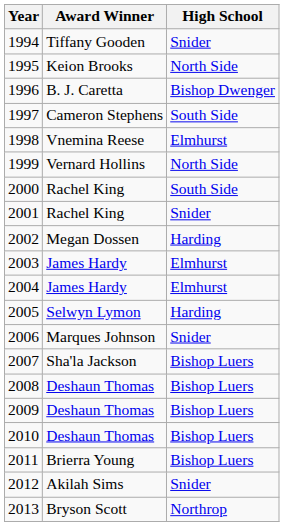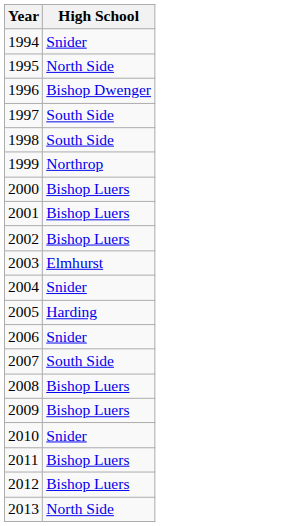 <table class="wikitable sortable">
 <tr>
 <th>Year</th>
-<th>Award Winner</th>
 <th>High School</th>
 </tr>
 <tr>
 <td>1994</td>
-<td>Tiffany Gooden</td>
 <td><a href='#'>Snider</a></td>
 </tr>
 <tr>
 <td>1995</td>
-<td>Keion Brooks</td>
 <td><a href='#'>North Side</a></td>
 </tr>
 <tr>
 <td>1996</td>
-<td>B. J. Caretta</td>
 <td><a href='#'>Bishop Dwenger</a></td>
 </tr>
 <tr>
 <td>1997</td>
-<td>Cameron Stephens</td>
 <td><a href='#'>South Side</a></td>
 </tr>
 <tr>
 <td>1998</td>
-<td>Vnemina Reese</td>
-<td><a href='#'>Elmhurst</a></td>
+<td><a href='#'>South Side</a></td>
 </tr>
 <tr>
 <td>1999</td>
-<td>Vernard Hollins</td>
-<td><a href='#'>North Side</a></td>
+<td><a href='#'>Northrop</a></td>
 </tr>
 <tr>
 <td>2000</td>
-<td>Rachel King</td>
-<td><a href='#'>South Side</a></td>
+<td><a href='#'>Bishop Luers</a></td>
 </tr>
 <tr>
 <td>2001</td>
-<td>Rachel King</td>
-<td><a href='#'>Snider</a></td>
+<td><a href='#'>Bishop Luers</a></td>
 </tr>
 <tr>
 <td>2002</td>
-<td>Megan Dossen</td>
-<td><a href='#'>Harding</a></td>
+<td><a href='#'>Bishop Luers</a></td>
 </tr>
 <tr>
 <td>2003</td>
-<td><a href='#'>James Hardy</a></td>
 <td><a href='#'>Elmhurst</a></td>
 </tr>
 <tr>
 <td>2004</td>
-<td><a href='#'>James Hardy</a></td>
-<td><a href='#'>Elmhurst</a></td>
+<td><a href='#'>Snider</a></td>
 </tr>
 <tr>
 <td>2005</td>
-<td><a href='#'>Selwyn Lymon</a></td>
 <td><a href='#'>Harding</a></td>
 </tr>
 <tr>
 <td>2006</td>
-<td>Marques Johnson</td>
 <td><a href='#'>Snider</a></td>
 </tr>
 <tr>
 <td>2007</td>
-<td>Sha'la Jackson</td>
-<td><a href='#'>Bishop Luers</a></td>
+<td><a href='#'>South Side</a></td>
 </tr>
 <tr>
 <td>2008</td>
-<td><a href='#'>Deshaun Thomas</a></td>
 <td><a href='#'>Bishop Luers</a></td>
 </tr>
 <tr>
 <td>2009</td>
-<td><a href='#'>Deshaun Thomas</a></td>
 <td><a href='#'>Bishop Luers</a></td>
 </tr>
 <tr>
 <td>2010</td>
-<td><a href='#'>Deshaun Thomas</a></td>
-<td><a href='#'>Bishop Luers</a></td>
+<td><a href='#'>Snider</a></td>
 </tr>
 <tr>
 <td>2011</td>
-<td>Brierra Young</td>
 <td><a href='#'>Bishop Luers</a></td>
 </tr>
 <tr>
 <td>2012</td>
-<td>Akilah Sims</td>
-<td><a href='#'>Snider</a></td>
+<td><a href='#'>Bishop Luers</a></td>
 </tr>
 <tr>
 <td>2013</td>
-<td>Bryson Scott</td>
-<td><a href='#'>Northrop</a></td>
+<td><a href='#'>North Side</a></td>
 </tr>
 </table>
